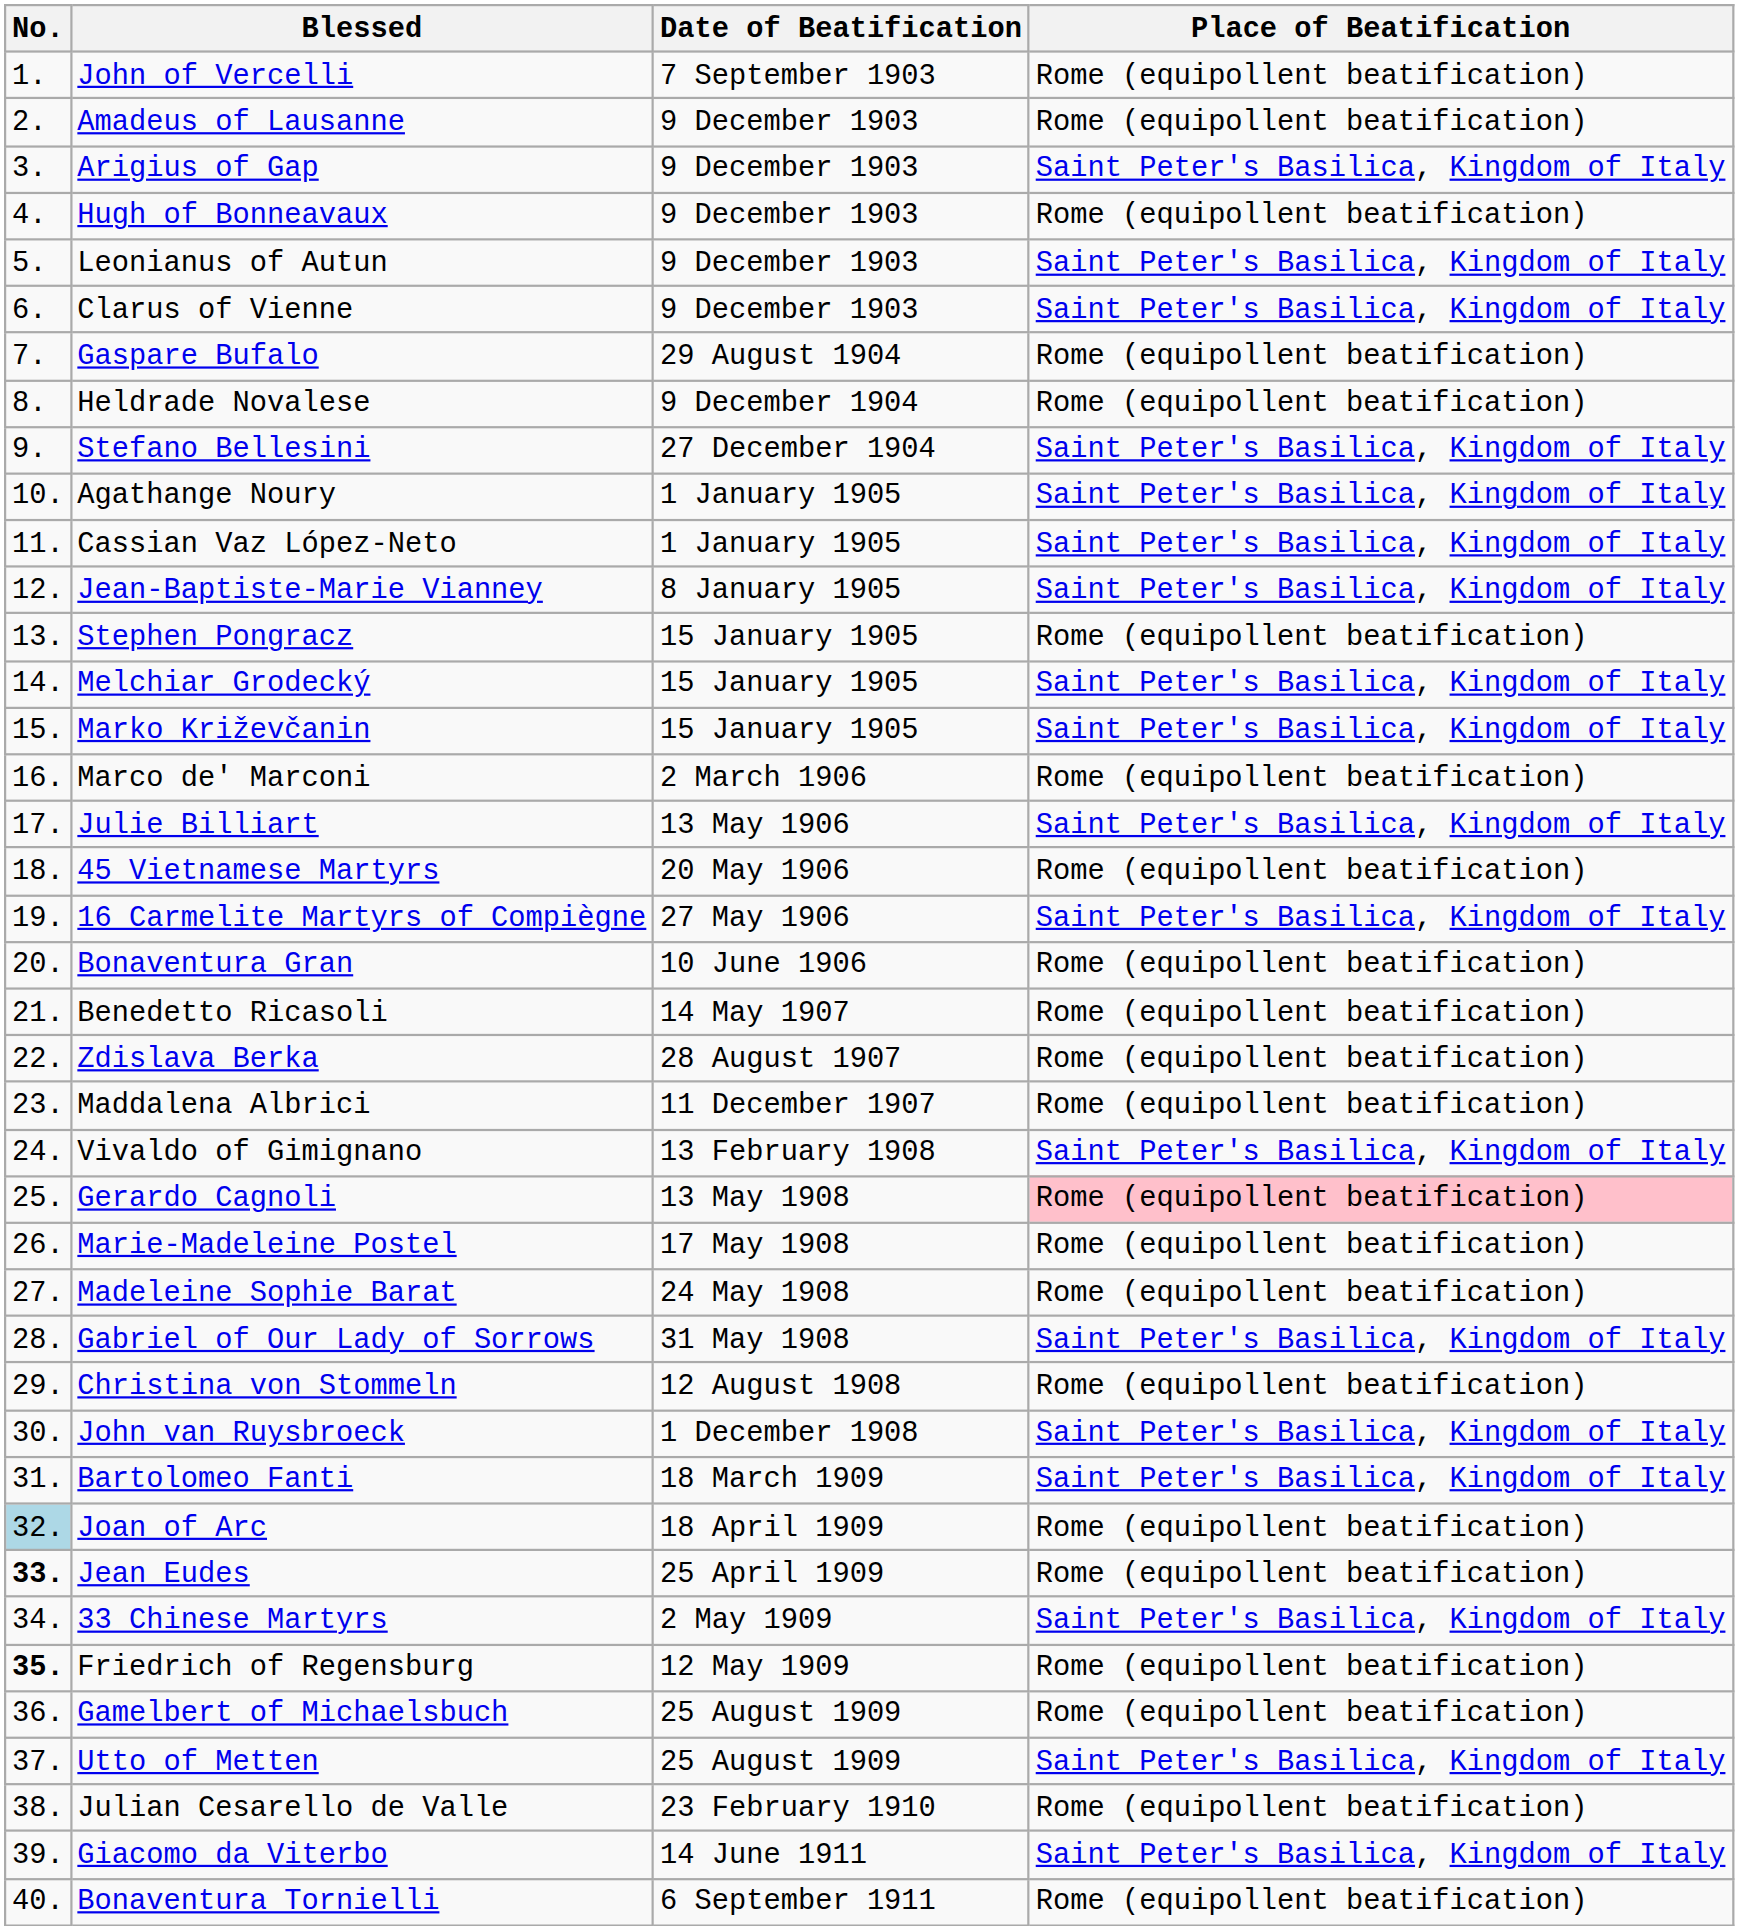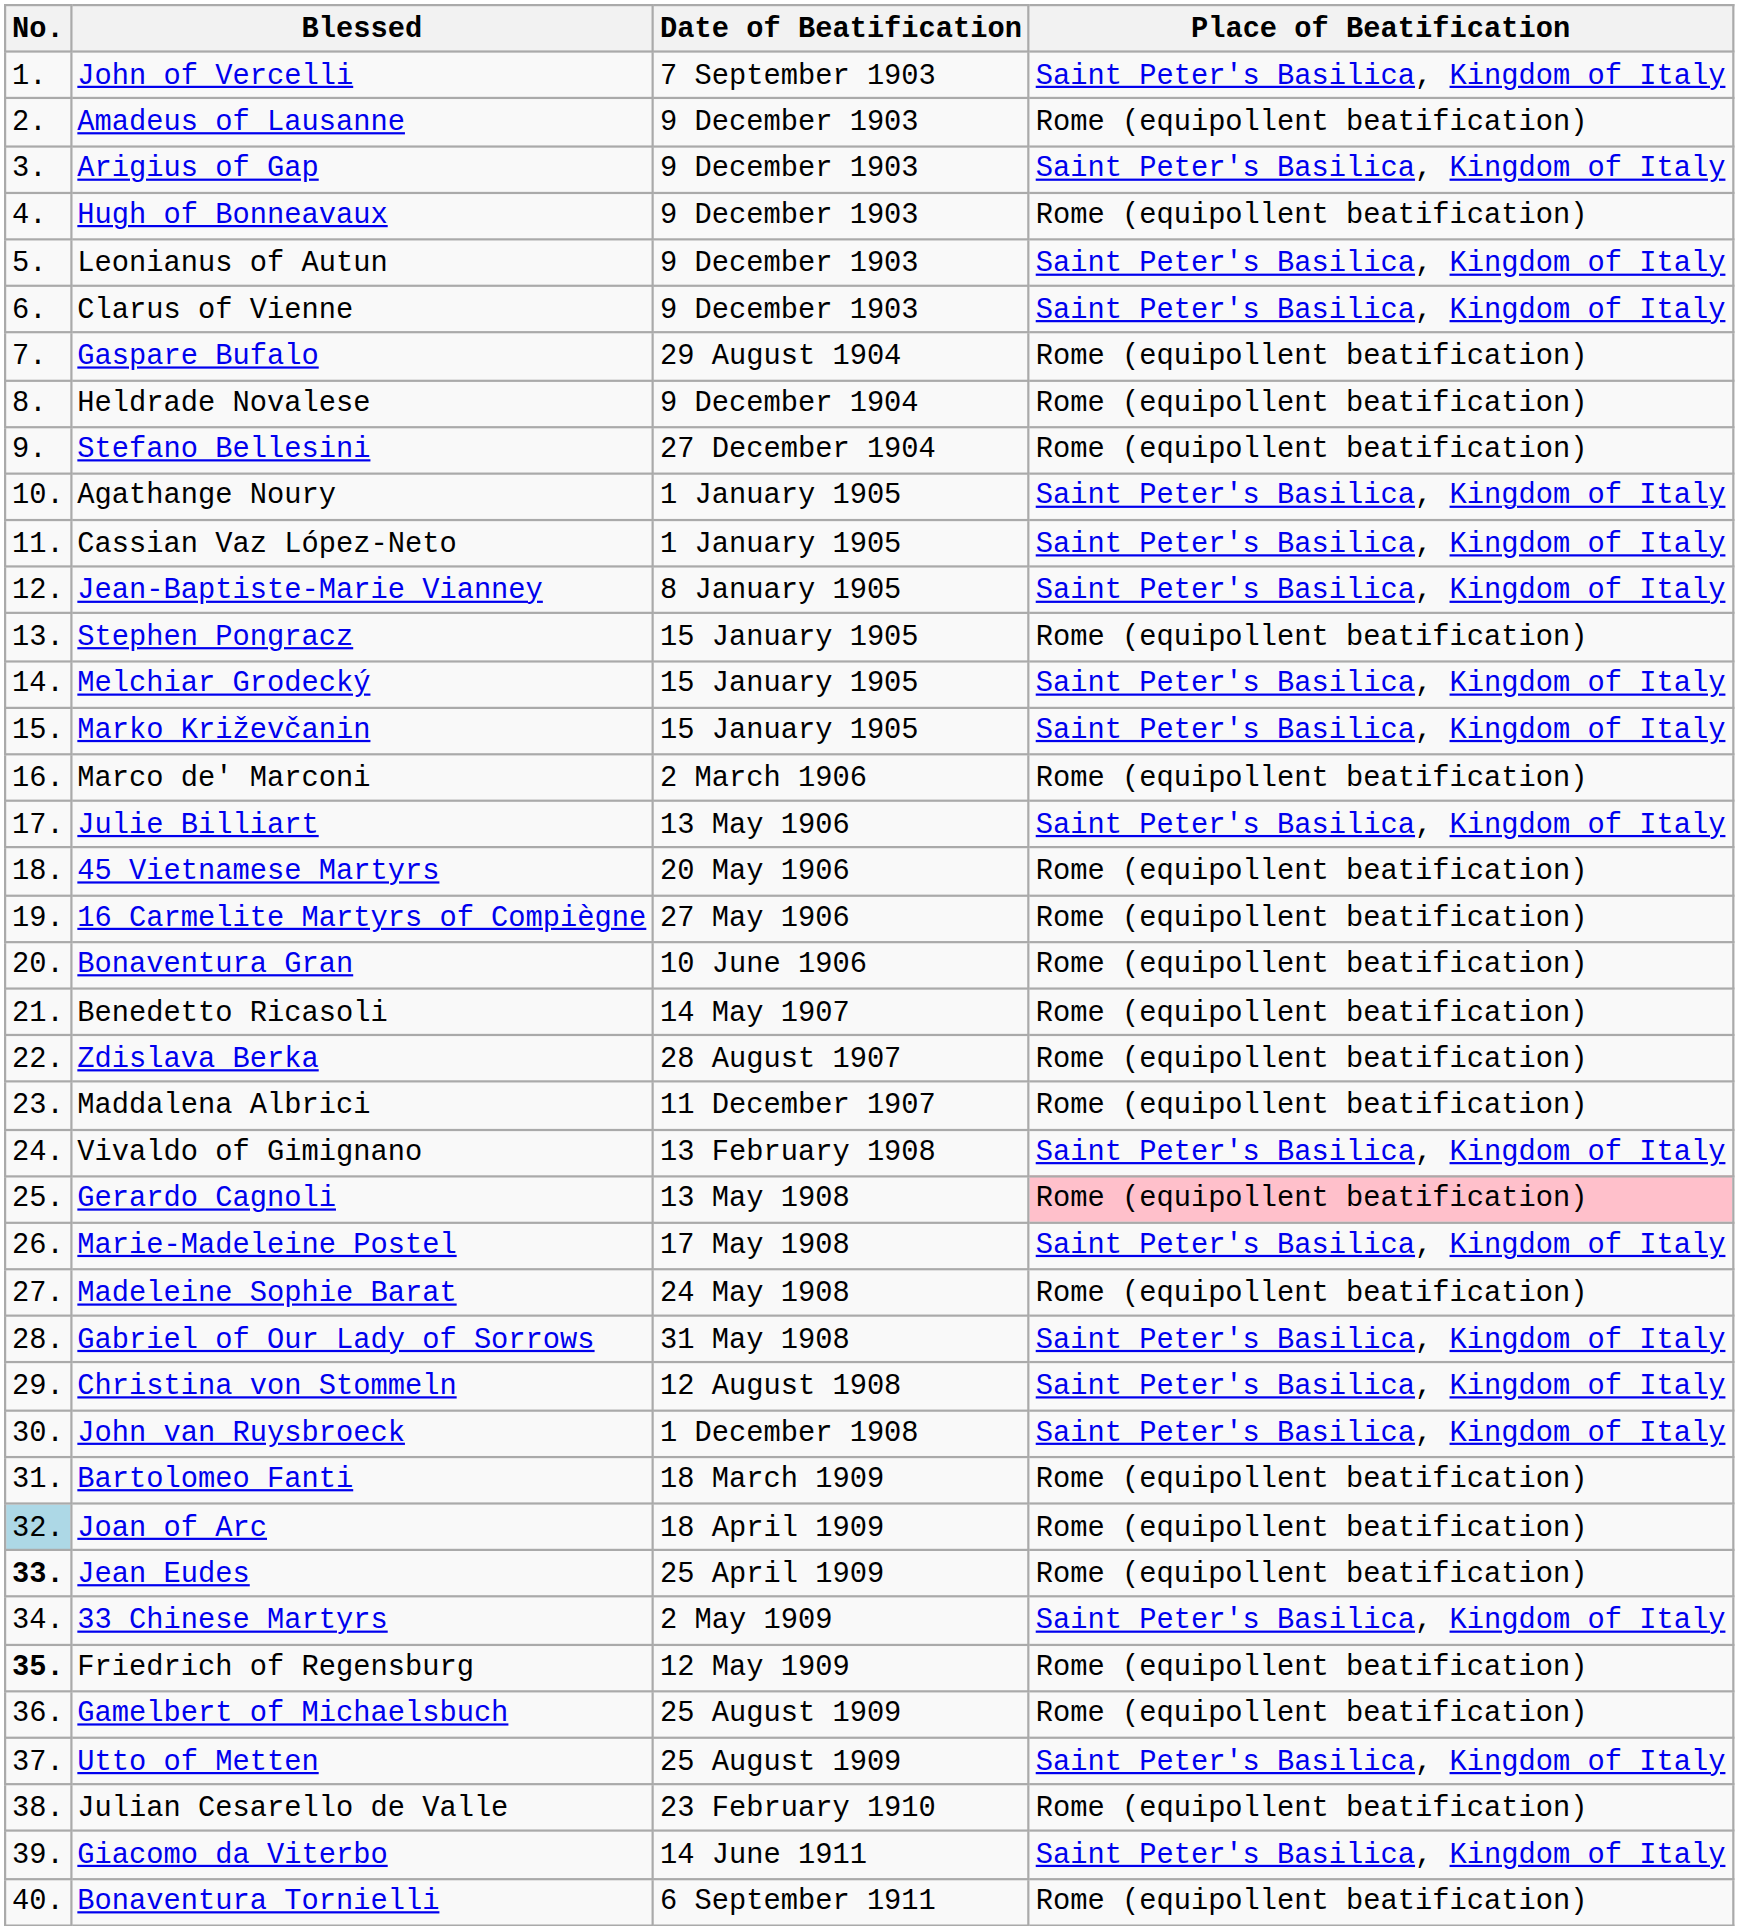 <table class="wikitable">
 <tr>
 <th>No.</th>
 <th>Blessed</th>
 <th>Date of Beatification</th>
 <th>Place of Beatification</th>
 </tr>
 <tr>
 <td>1.</td>
 <td><a href='#'>John of Vercelli</a></td>
 <td>7 September 1903</td>
-<td>Rome (equipollent beatification)</td>
+<td><a href='#'>Saint Peter's Basilica</a>, <a href='#'>Kingdom of Italy</a></td>
 </tr>
 <tr>
 <td>2.</td>
 <td><a href='#'>Amadeus of Lausanne</a></td>
 <td>9 December 1903</td>
 <td>Rome (equipollent beatification)</td>
 </tr>
 <tr>
 <td>3.</td>
 <td><a href='#'>Arigius of Gap</a></td>
 <td>9 December 1903</td>
 <td><a href='#'>Saint Peter's Basilica</a>, <a href='#'>Kingdom of Italy</a></td>
 </tr>
 <tr>
 <td>4.</td>
 <td><a href='#'>Hugh of Bonneavaux</a></td>
 <td>9 December 1903</td>
 <td>Rome (equipollent beatification)</td>
 </tr>
 <tr>
 <td>5.</td>
 <td>Leonianus of Autun</td>
 <td>9 December 1903</td>
 <td><a href='#'>Saint Peter's Basilica</a>, <a href='#'>Kingdom of Italy</a></td>
 </tr>
 <tr>
 <td>6.</td>
 <td>Clarus of Vienne</td>
 <td>9 December 1903</td>
 <td><a href='#'>Saint Peter's Basilica</a>, <a href='#'>Kingdom of Italy</a></td>
 </tr>
 <tr>
 <td>7.</td>
 <td><a href='#'>Gaspare Bufalo</a></td>
 <td>29 August 1904</td>
 <td>Rome (equipollent beatification)</td>
 </tr>
 <tr>
 <td>8.</td>
 <td>Heldrade Novalese</td>
 <td>9 December 1904</td>
 <td>Rome (equipollent beatification)</td>
 </tr>
 <tr>
 <td>9.</td>
 <td><a href='#'>Stefano Bellesini</a></td>
 <td>27 December 1904</td>
-<td><a href='#'>Saint Peter's Basilica</a>, <a href='#'>Kingdom of Italy</a></td>
+<td>Rome (equipollent beatification)</td>
 </tr>
 <tr>
 <td>10.</td>
 <td>Agathange Noury</td>
 <td>1 January 1905</td>
 <td><a href='#'>Saint Peter's Basilica</a>, <a href='#'>Kingdom of Italy</a></td>
 </tr>
 <tr>
 <td>11.</td>
 <td>Cassian Vaz López-Neto</td>
 <td>1 January 1905</td>
 <td><a href='#'>Saint Peter's Basilica</a>, <a href='#'>Kingdom of Italy</a></td>
 </tr>
 <tr>
 <td>12.</td>
 <td><a href='#'>Jean-Baptiste-Marie Vianney</a></td>
 <td>8 January 1905</td>
 <td><a href='#'>Saint Peter's Basilica</a>, <a href='#'>Kingdom of Italy</a></td>
 </tr>
 <tr>
 <td>13.</td>
 <td><a href='#'>Stephen Pongracz</a></td>
 <td>15 January 1905</td>
 <td>Rome (equipollent beatification)</td>
 </tr>
 <tr>
 <td>14.</td>
 <td><a href='#'>Melchiar Grodecký</a></td>
 <td>15 January 1905</td>
 <td><a href='#'>Saint Peter's Basilica</a>, <a href='#'>Kingdom of Italy</a></td>
 </tr>
 <tr>
 <td>15.</td>
 <td><a href='#'>Marko Križevčanin</a></td>
 <td>15 January 1905</td>
 <td><a href='#'>Saint Peter's Basilica</a>, <a href='#'>Kingdom of Italy</a></td>
 </tr>
 <tr>
 <td>16.</td>
 <td>Marco de' Marconi</td>
 <td>2 March 1906</td>
 <td>Rome (equipollent beatification)</td>
 </tr>
 <tr>
 <td>17.</td>
 <td><a href='#'>Julie Billiart</a></td>
 <td>13 May 1906</td>
 <td><a href='#'>Saint Peter's Basilica</a>, <a href='#'>Kingdom of Italy</a></td>
 </tr>
 <tr>
 <td>18.</td>
 <td><a href='#'>45 Vietnamese Martyrs</a></td>
 <td>20 May 1906</td>
 <td>Rome (equipollent beatification)</td>
 </tr>
 <tr>
 <td>19.</td>
 <td><a href='#'>16 Carmelite Martyrs of Compiègne</a></td>
 <td>27 May 1906</td>
-<td><a href='#'>Saint Peter's Basilica</a>, <a href='#'>Kingdom of Italy</a></td>
+<td>Rome (equipollent beatification)</td>
 </tr>
 <tr>
 <td>20.</td>
 <td><a href='#'>Bonaventura Gran</a></td>
 <td>10 June 1906</td>
 <td>Rome (equipollent beatification)</td>
 </tr>
 <tr>
 <td>21.</td>
 <td>Benedetto Ricasoli</td>
 <td>14 May 1907</td>
 <td>Rome (equipollent beatification)</td>
 </tr>
 <tr>
 <td>22.</td>
 <td><a href='#'>Zdislava Berka</a></td>
 <td>28 August 1907</td>
 <td>Rome (equipollent beatification)</td>
 </tr>
 <tr>
 <td>23.</td>
 <td>Maddalena Albrici</td>
 <td>11 December 1907</td>
 <td>Rome (equipollent beatification)</td>
 </tr>
 <tr>
 <td>24.</td>
 <td>Vivaldo of Gimignano</td>
 <td>13 February 1908</td>
 <td><a href='#'>Saint Peter's Basilica</a>, <a href='#'>Kingdom of Italy</a></td>
 </tr>
 <tr>
 <td>25.</td>
 <td><a href='#'>Gerardo Cagnoli</a></td>
 <td>13 May 1908</td>
 <td style="background: pink;">Rome (equipollent beatification)</td>
 </tr>
 <tr>
 <td>26.</td>
 <td><a href='#'>Marie-Madeleine Postel</a></td>
 <td>17 May 1908</td>
-<td>Rome (equipollent beatification)</td>
+<td><a href='#'>Saint Peter's Basilica</a>, <a href='#'>Kingdom of Italy</a></td>
 </tr>
 <tr>
 <td>27.</td>
 <td><a href='#'>Madeleine Sophie Barat</a></td>
 <td>24 May 1908</td>
 <td>Rome (equipollent beatification)</td>
 </tr>
 <tr>
 <td>28.</td>
 <td><a href='#'>Gabriel of Our Lady of Sorrows</a></td>
 <td>31 May 1908</td>
 <td><a href='#'>Saint Peter's Basilica</a>, <a href='#'>Kingdom of Italy</a></td>
 </tr>
 <tr>
 <td>29.</td>
 <td><a href='#'>Christina von Stommeln</a></td>
 <td>12 August 1908</td>
-<td>Rome (equipollent beatification)</td>
+<td><a href='#'>Saint Peter's Basilica</a>, <a href='#'>Kingdom of Italy</a></td>
 </tr>
 <tr>
 <td>30.</td>
 <td><a href='#'>John van Ruysbroeck</a></td>
 <td>1 December 1908</td>
 <td><a href='#'>Saint Peter's Basilica</a>, <a href='#'>Kingdom of Italy</a></td>
 </tr>
 <tr>
 <td>31.</td>
 <td><a href='#'>Bartolomeo Fanti</a></td>
 <td>18 March 1909</td>
-<td><a href='#'>Saint Peter's Basilica</a>, <a href='#'>Kingdom of Italy</a></td>
+<td>Rome (equipollent beatification)</td>
 </tr>
 <tr>
 <td style="background: lightblue;">32.</td>
 <td><a href='#'>Joan of Arc</a></td>
 <td>18 April 1909</td>
 <td>Rome (equipollent beatification)</td>
 </tr>
 <tr>
 <td><strong>33.</strong></td>
 <td><a href='#'>Jean Eudes</a></td>
 <td>25 April 1909</td>
 <td>Rome (equipollent beatification)</td>
 </tr>
 <tr>
 <td>34.</td>
 <td><a href='#'>33 Chinese Martyrs</a></td>
 <td>2 May 1909</td>
 <td><a href='#'>Saint Peter's Basilica</a>, <a href='#'>Kingdom of Italy</a></td>
 </tr>
 <tr>
 <td><strong>35.</strong></td>
 <td>Friedrich of Regensburg</td>
 <td>12 May 1909</td>
 <td>Rome (equipollent beatification)</td>
 </tr>
 <tr>
 <td>36.</td>
 <td><a href='#'>Gamelbert of Michaelsbuch</a></td>
 <td>25 August 1909</td>
 <td>Rome (equipollent beatification)</td>
 </tr>
 <tr>
 <td>37.</td>
 <td><a href='#'>Utto of Metten</a></td>
 <td>25 August 1909</td>
 <td><a href='#'>Saint Peter's Basilica</a>, <a href='#'>Kingdom of Italy</a></td>
 </tr>
 <tr>
 <td>38.</td>
 <td>Julian Cesarello de Valle</td>
 <td>23 February 1910</td>
 <td>Rome (equipollent beatification)</td>
 </tr>
 <tr>
 <td>39.</td>
 <td><a href='#'>Giacomo da Viterbo</a></td>
 <td>14 June 1911</td>
 <td><a href='#'>Saint Peter's Basilica</a>, <a href='#'>Kingdom of Italy</a></td>
 </tr>
 <tr>
 <td>40.</td>
 <td><a href='#'>Bonaventura Tornielli</a></td>
 <td>6 September 1911</td>
 <td>Rome (equipollent beatification)</td>
 </tr>
 </table>
